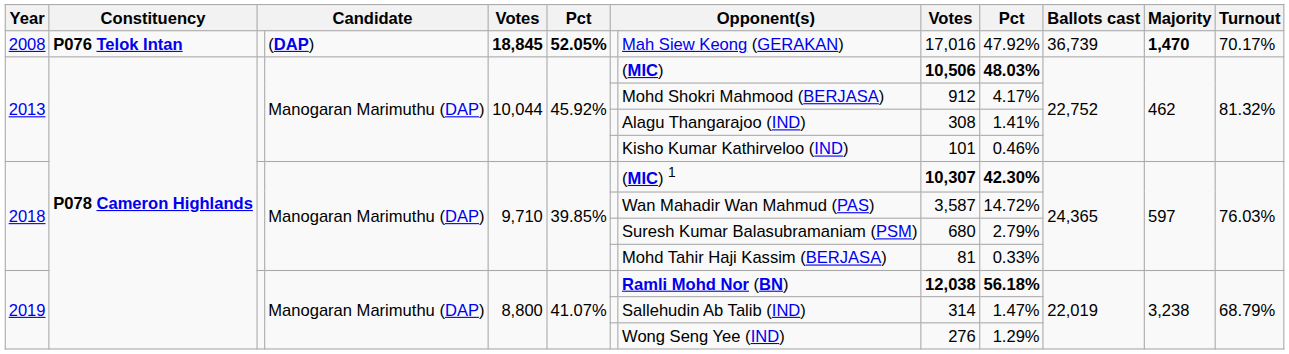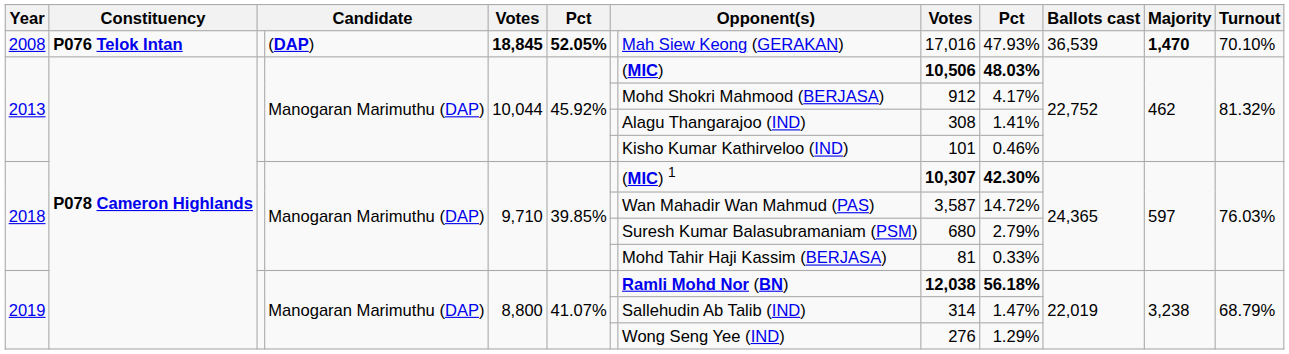 <table class="wikitable" style="margin:0.5em ; font-size:95%">
 <tr>
 <th>Year</th>
 <th>Constituency</th>
 <th colspan=2>Candidate</th>
 <th>Votes</th>
 <th>Pct</th>
 <th colspan=2>Opponent(s)</th>
 <th>Votes</th>
 <th>Pct</th>
 <th>Ballots cast</th>
 <th>Majority</th>
 <th>Turnout</th>
 </tr>
 <tr>
 <td><a href='#'>2008</a></td>
 <td><strong>P076 <a href='#'>Telok Intan</a></strong></td>
 <td></td>
 <td> (<a href='#'><strong>DAP</strong></a>)</td>
 <td align="right"><strong>18,845</strong></td>
 <td><strong>52.05%</strong></td>
 <td></td>
 <td><a href='#'>Mah Siew Keong</a> (<a href='#'>GERAKAN</a>)</td>
 <td align="right">17,016</td>
-<td>47.92%</td>
-<td>36,739</td>
+<td>47.93%</td>
+<td>36,539</td>
 <td><strong>1,470</strong></td>
-<td>70.17%</td>
+<td>70.10%</td>
 </tr>
 <tr>
 <td rowspan="4"><a href='#'>2013</a></td>
 <td rowspan="11"><strong>P078 <a href='#'>Cameron Highlands</a></strong></td>
 <td rowspan="4" ></td>
 <td rowspan="4">Manogaran Marimuthu (<a href='#'>DAP</a>)</td>
 <td rowspan="4" align="right">10,044</td>
 <td rowspan="4">45.92%</td>
 <td></td>
 <td> (<a href='#'><strong>MIC</strong></a>)</td>
 <td align="right"><strong>10,506</strong></td>
 <td><strong>48.03%</strong></td>
 <td rowspan="4">22,752</td>
 <td rowspan="4">462</td>
 <td rowspan="4">81.32%</td>
 </tr>
 <tr>
 <td bgcolor=></td>
 <td>Mohd Shokri Mahmood (<a href='#'>BERJASA</a>)</td>
 <td align="right">912</td>
 <td align="right">4.17%</td>
 </tr>
 <tr>
 <td></td>
 <td>Alagu Thangarajoo (<a href='#'>IND</a>)</td>
 <td align="right">308</td>
 <td align="right">1.41%</td>
 </tr>
 <tr>
 <td></td>
 <td>Kisho Kumar Kathirveloo (<a href='#'>IND</a>)</td>
 <td align="right">101</td>
 <td align="right">0.46%</td>
 </tr>
 <tr>
 <td rowspan="4"><a href='#'>2018</a></td>
 <td rowspan="4" ></td>
 <td rowspan="4">Manogaran Marimuthu (<a href='#'>DAP</a>)</td>
 <td rowspan="4" align="right">9,710</td>
 <td rowspan="4">39.85%</td>
 <td></td>
 <td> (<a href='#'><strong>MIC</strong></a>) <sup>1</sup></td>
 <td align="right"><strong>10,307</strong></td>
 <td><strong>42.30%</strong></td>
 <td rowspan="4">24,365</td>
 <td rowspan="4">597</td>
 <td rowspan="4">76.03%</td>
 </tr>
 <tr>
 <td></td>
 <td>Wan Mahadir Wan Mahmud (<a href='#'>PAS</a>)</td>
 <td align="right">3,587</td>
 <td>14.72%</td>
 </tr>
 <tr>
 <td bgcolor=></td>
 <td>Suresh Kumar Balasubramaniam (<a href='#'>PSM</a>)</td>
 <td align="right">680</td>
 <td align="right">2.79%</td>
 </tr>
 <tr>
 <td bgcolor=></td>
 <td>Mohd Tahir Haji Kassim (<a href='#'>BERJASA</a>)</td>
 <td align="right">81</td>
 <td align="right">0.33%</td>
 </tr>
 <tr>
 <td rowspan="3"><a href='#'>2019</a></td>
 <td rowspan="3" ></td>
 <td rowspan="3">Manogaran Marimuthu (<a href='#'>DAP</a>)</td>
 <td rowspan="3" align="right">8,800</td>
 <td rowspan="3">41.07%</td>
 <td></td>
 <td><strong><a href='#'>Ramli Mohd Nor</a></strong> (<a href='#'><strong>BN</strong></a>)</td>
 <td align="right"><strong>12,038</strong></td>
 <td><strong>56.18%</strong></td>
 <td rowspan="3">22,019</td>
 <td rowspan="3">3,238</td>
 <td rowspan="3">68.79%</td>
 </tr>
 <tr>
 <td></td>
 <td>Sallehudin Ab Talib (<a href='#'>IND</a>)</td>
 <td align="right">314</td>
 <td align="right">1.47%</td>
 </tr>
 <tr>
 <td></td>
 <td>Wong Seng Yee (<a href='#'>IND</a>)</td>
 <td align="right">276</td>
 <td align="right">1.29%</td>
 </tr>
 </table>
